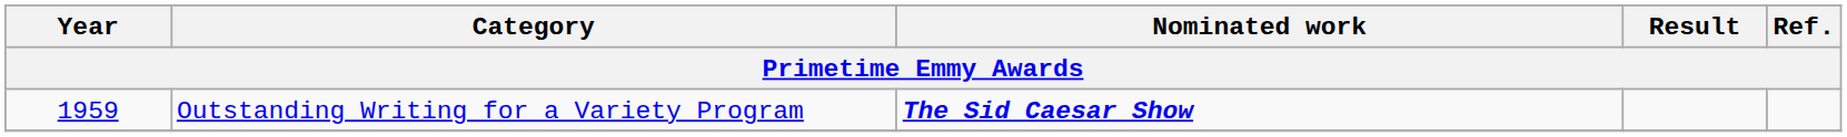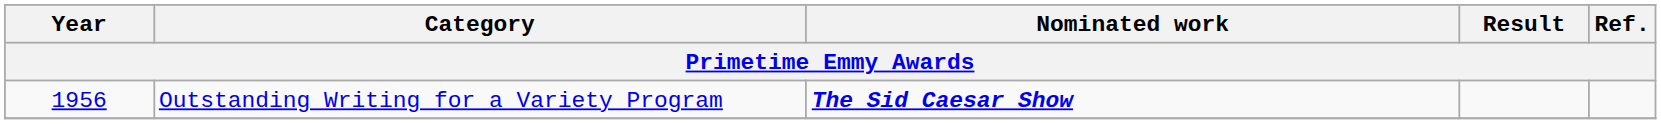 <table class="wikitable unsortable plainrowheaders" Style=font-size:98%>
 <tr>
 <th scope="col" style="width:9%;">Year</th>
 <th scope="col" style="width:20em;">Category</th>
 <th scope="col" style="width:20em;">Nominated work</th>
 <th scope="col" style="width:2em;">Result</th>
 <th scope="col" style="width:4%;" class="unsortable">Ref.</th>
 </tr>
 <tr>
 <th colspan=5><a href='#'>Primetime Emmy Awards</a></th>
 </tr>
 <tr>
-<td style="text-align:center;"><a href='#'>1959</a></td>
+<td style="text-align:center;"><a href='#'>1956</a></td>
 <td><a href='#'>Outstanding Writing for a Variety Program</a></td>
 <td><strong><em><a href='#'>The Sid Caesar Show</a></em></strong></td>
 <td></td>
 <td></td>
 </tr>
 <tr>
 </tr>
 </table>
